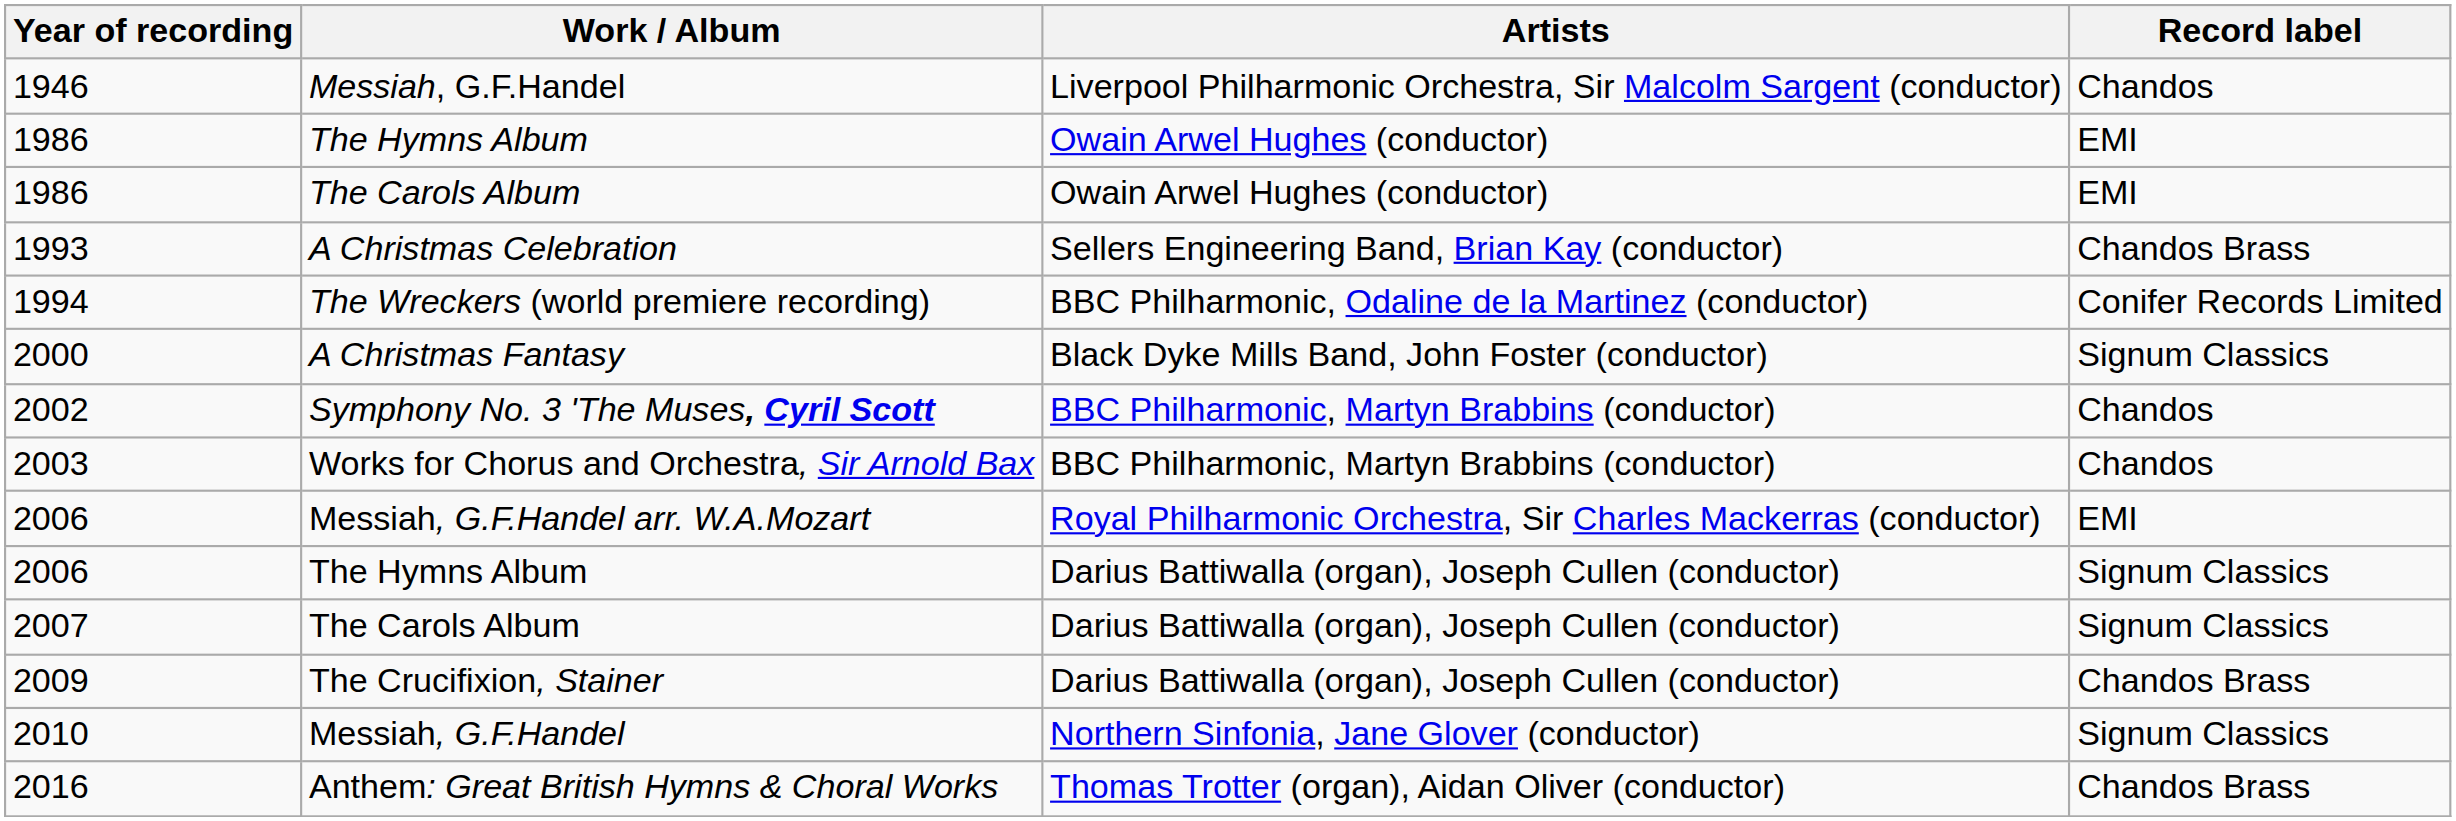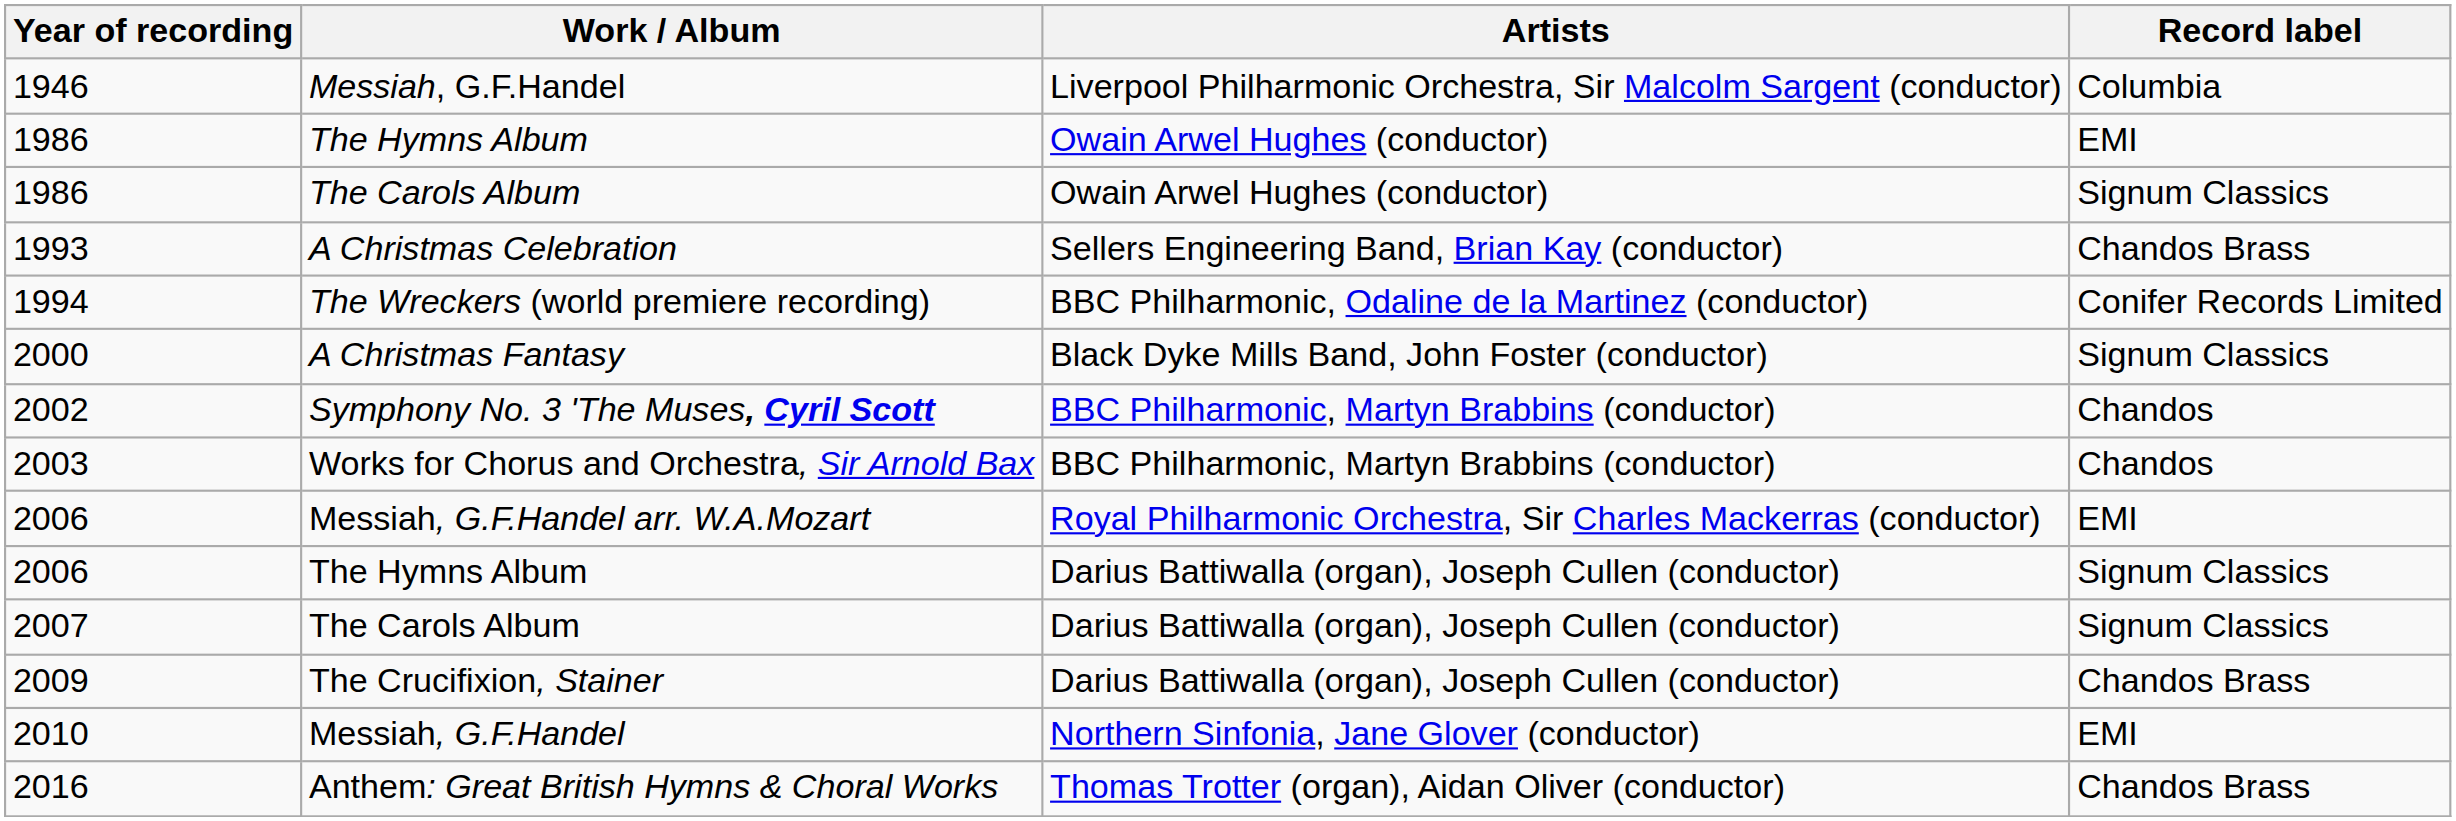 <table class="wikitable sortable">
 <tr>
 <th>Year of recording</th>
 <th>Work / Album</th>
 <th>Artists</th>
 <th>Record label</th>
 </tr>
 <tr>
 <td>1946</td>
 <td><em>Messiah</em>, G.F.Handel</td>
 <td>Liverpool Philharmonic Orchestra, Sir <a href='#'>Malcolm Sargent</a> (conductor)</td>
-<td>Chandos</td>
+<td>Columbia</td>
 </tr>
 <tr>
 <td>1986</td>
 <td><em>The Hymns Album</em></td>
 <td><a href='#'>Owain Arwel Hughes</a> (conductor)</td>
 <td>EMI</td>
 </tr>
 <tr>
 <td>1986</td>
 <td><em>The Carols Album</em></td>
 <td>Owain Arwel Hughes (conductor)</td>
-<td>EMI</td>
+<td>Signum Classics</td>
 </tr>
 <tr>
 <td>1993</td>
 <td><em>A Christmas Celebration</em></td>
 <td>Sellers Engineering Band, <a href='#'>Brian Kay</a> (conductor)</td>
 <td>Chandos Brass</td>
 </tr>
 <tr>
 <td>1994</td>
 <td><em>The Wreckers</em> (world premiere recording)</td>
 <td>BBC Philharmonic, <a href='#'>Odaline de la Martinez</a> (conductor)</td>
 <td>Conifer Records Limited</td>
 </tr>
 <tr>
 <td>2000</td>
 <td><em>A Christmas Fantasy</em></td>
 <td>Black Dyke Mills Band, John Foster (conductor)</td>
 <td>Signum Classics</td>
 </tr>
 <tr>
 <td>2002</td>
 <td><em>Symphony No. 3 'The Muses<strong>, <a href='#'>Cyril Scott</a></td>
 <td><a href='#'>BBC Philharmonic</a>, <a href='#'>Martyn Brabbins</a> (conductor)</td>
 <td>Chandos</td>
 </tr>
 <tr>
 <td>2003</td>
 <td></em>Works for Chorus and Orchestra<em>, <a href='#'>Sir Arnold Bax</a></td>
 <td>BBC Philharmonic, Martyn Brabbins (conductor)</td>
 <td>Chandos</td>
 </tr>
 <tr>
 <td>2006</td>
 <td></em>Messiah<em>, G.F.Handel arr. W.A.Mozart</td>
 <td><a href='#'>Royal Philharmonic Orchestra</a>, Sir <a href='#'>Charles Mackerras</a> (conductor)</td>
 <td>EMI</td>
 </tr>
 <tr>
 <td>2006</td>
 <td></em>The Hymns Album<em></td>
 <td>Darius Battiwalla (organ), Joseph Cullen (conductor)</td>
 <td>Signum Classics</td>
 </tr>
 <tr>
 <td>2007</td>
 <td></em>The Carols Album<em></td>
 <td>Darius Battiwalla (organ), Joseph Cullen (conductor)</td>
 <td>Signum Classics</td>
 </tr>
 <tr>
 <td>2009</td>
 <td></em>The Crucifixion<em>, Stainer</td>
 <td>Darius Battiwalla (organ), Joseph Cullen (conductor)</td>
 <td>Chandos Brass</td>
 </tr>
 <tr>
 <td>2010</td>
 <td></em>Messiah<em>, G.F.Handel</td>
 <td><a href='#'>Northern Sinfonia</a>, <a href='#'>Jane Glover</a> (conductor)</td>
-<td>Signum Classics</td>
+<td>EMI</td>
 </tr>
 <tr>
 <td>2016</td>
 <td></em>Anthem<em>: Great British Hymns & Choral Works</td>
 <td><a href='#'>Thomas Trotter</a> (organ), Aidan Oliver (conductor)</td>
 <td>Chandos Brass</td>
 </tr>
 <tr>
 </tr>
 </table>
